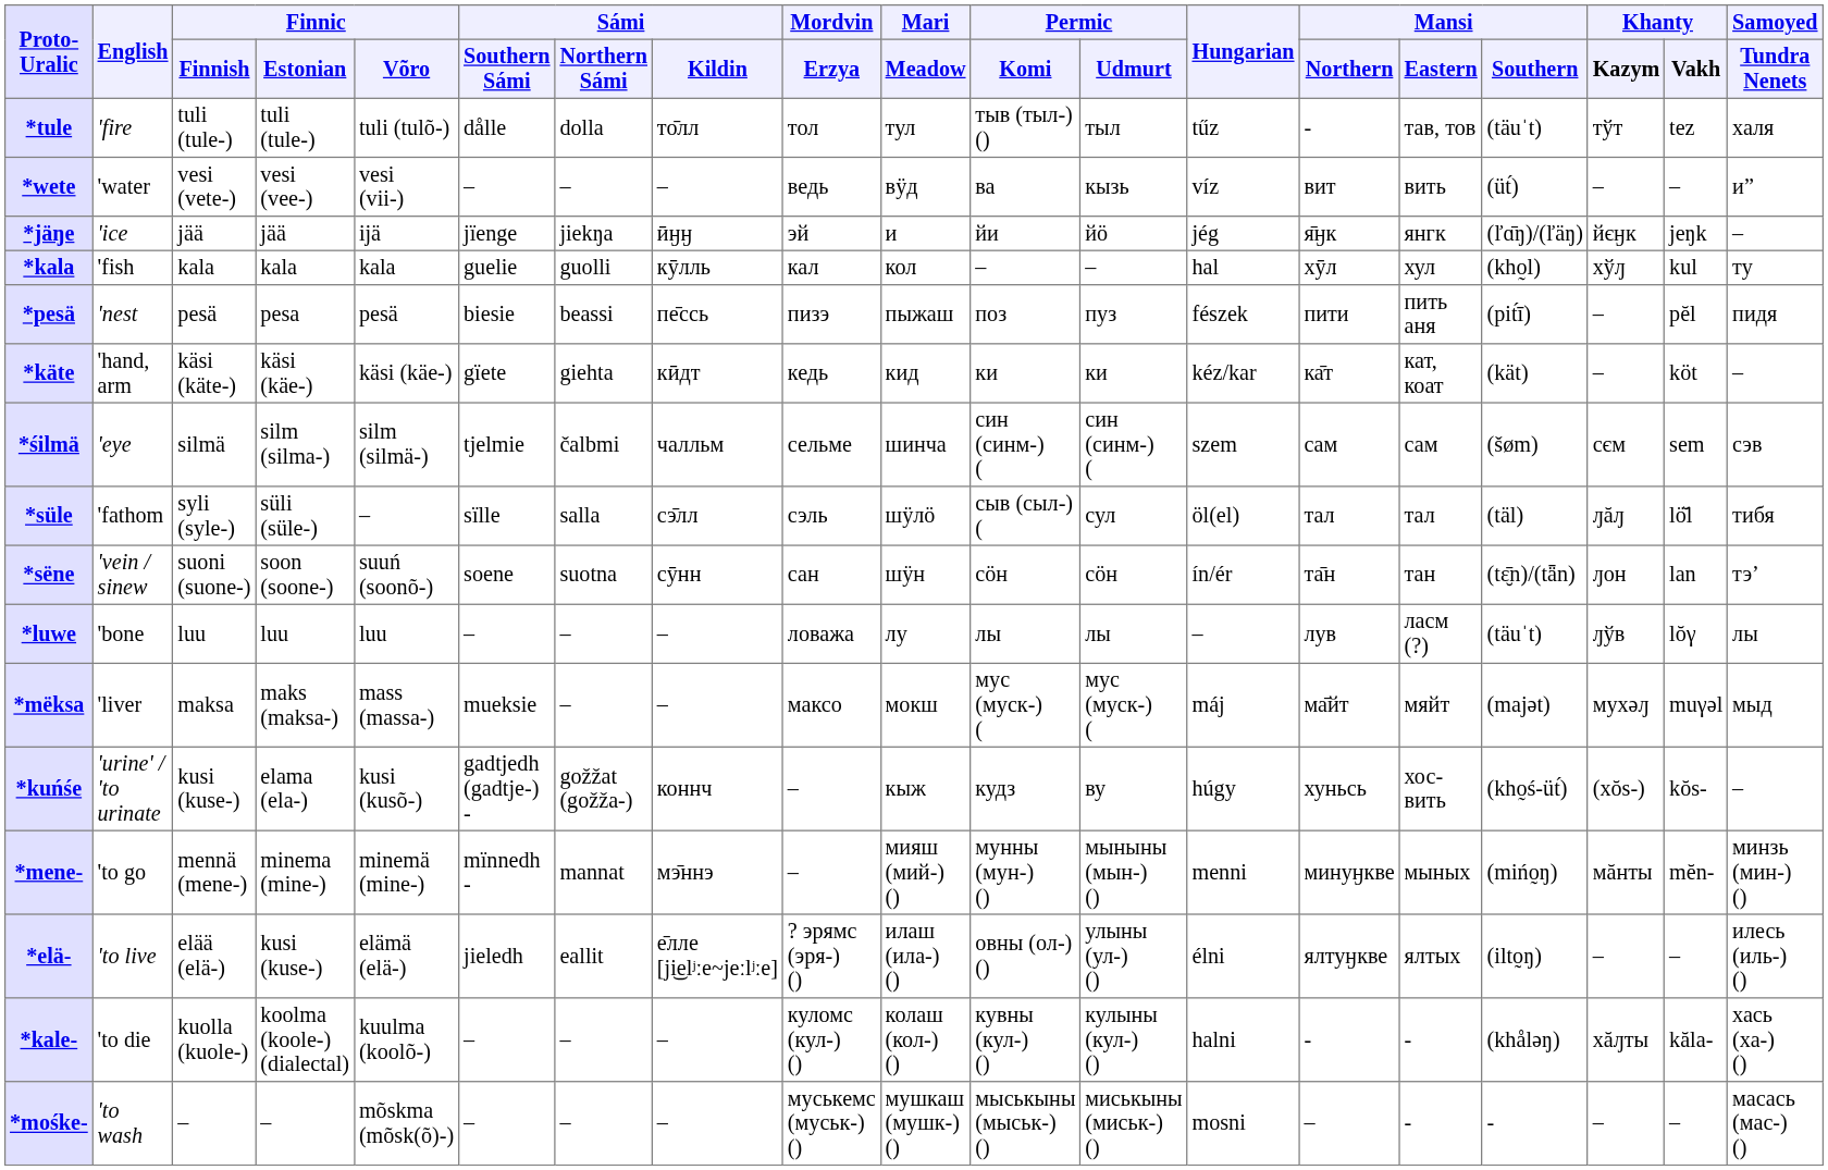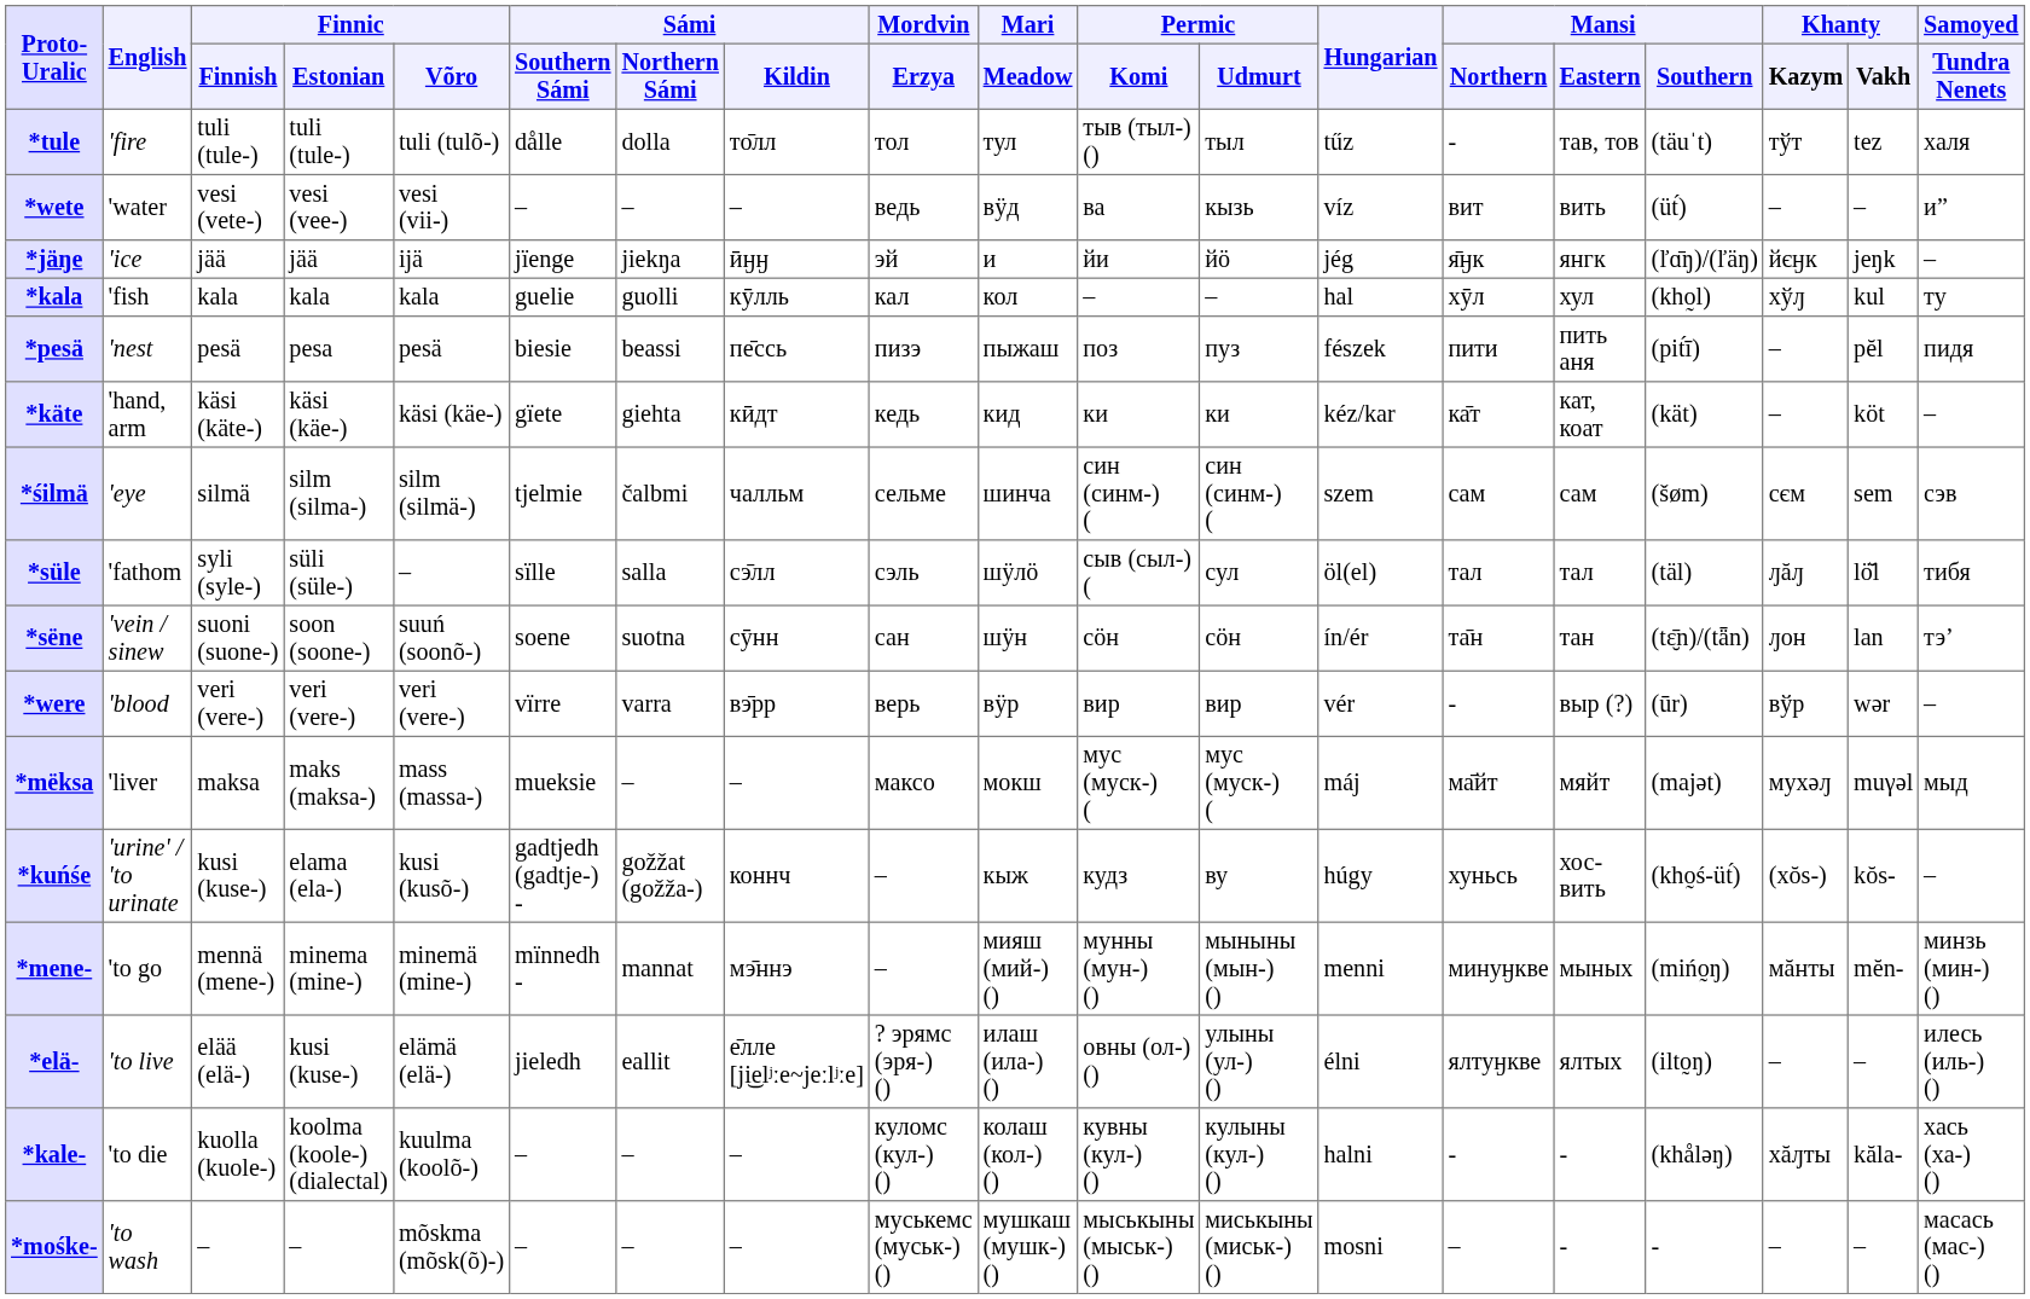 <table border="1" style="border-collapse: collapse" cellpadding="3">
 <tr>
 <th rowspan="2" style="background-color: #E0E0FF"><a href='#'>Proto-Uralic</a></th>
 <th rowspan="2" style="background-color: #EFEFFF"><a href='#'>English</a></th>
 <th colspan="3" style="background-color: #EFEFFF"><a href='#'>Finnic</a></th>
 <th colspan="3" style="background-color: #EFEFFF"><a href='#'>Sámi</a></th>
 <th style="background-color: #EFEFFF"><a href='#'>Mordvin</a></th>
 <th style="background-color: #EFEFFF"><a href='#'>Mari</a></th>
 <th colspan="2" style="background-color: #EFEFFF"><a href='#'>Permic</a></th>
 <th rowspan="2" style="background-color: #EFEFFF"><a href='#'>Hungarian</a></th>
 <th colspan="3" style="background-color: #EFEFFF"><a href='#'>Mansi</a></th>
 <th colspan="2" style="background-color: #EFEFFF"><a href='#'>Khanty</a></th>
 <th style="background-color: #EFEFFF"><a href='#'>Samoyed</a></th>
 </tr>
 <tr>
 <th style="background-color: #EFEFFF"><a href='#'>Finnish</a></th>
 <th style="background-color: #EFEFFF"><a href='#'>Estonian</a></th>
 <th style="background-color: #EFEFFF"><a href='#'>Võro</a></th>
 <th style="background-color: #EFEFFF"><a href='#'>Southern Sámi</a></th>
 <th style="background-color: #EFEFFF"><a href='#'>Northern Sámi</a></th>
 <th style="background-color: #EFEFFF"><a href='#'>Kildin</a></th>
 <th style="background-color: #EFEFFF"><a href='#'>Erzya</a></th>
 <th style="background-color: #EFEFFF"><a href='#'>Meadow</a></th>
 <th style="background-color: #EFEFFF"><a href='#'>Komi</a></th>
 <th style="background-color: #EFEFFF"><a href='#'>Udmurt</a></th>
 <th style="background-color: #EFEFFF"><a href='#'>Northern</a></th>
 <th style="background-color: #EFEFFF"><a href='#'>Eastern</a></th>
 <th style="background-color: #EFEFFF"><a href='#'>Southern</a></th>
 <th style="background-color: #EFEFFF">Kazym</th>
 <th style="background-color: #EFEFFF">Vakh</th>
 <th style="background-color: #EFEFFF"><a href='#'>Tundra Nenets</a></th>
 </tr>
 <tr>
 <th style="background-color: #E0E0FF"><a href='#'>*tule</a></th>
 <td><em>'fire<strong></td>
 <td>tuli (tule-)</td>
 <td>tuli (tule-)</td>
 <td>tuli (tulõ-)</td>
 <td>dålle<br></td>
 <td>dolla</td>
 <td>то̄лл<br></td>
 <td>тол<br></td>
 <td>тул<br></td>
 <td>тыв (тыл-)<br> ()</td>
 <td>тыл<br></td>
 <td>tűz</td>
 <td>-</td>
 <td>тав, тов</td>
 <td>(täuˈt)</td>
 <td>тўт</td>
 <td>tez</td>
 <td>халя<br></td>
 </tr>
 <tr>
 <th style="background-color: #E0E0FF"><a href='#'>*wete</a></th>
 <td></em>'water</strong></td>
 <td>vesi<br>(vete-)</td>
 <td>vesi<br>(vee-)</td>
 <td>vesi<br>(vii-)</td>
 <td>–</td>
 <td>–</td>
 <td>–</td>
 <td>ведь<br></td>
 <td>вӱд<br></td>
 <td>ва<br></td>
 <td>кызь<br></td>
 <td>víz</td>
 <td>вит <br></td>
 <td>вить</td>
 <td>(üt́)</td>
 <td>–</td>
 <td>–</td>
 <td>иˮ<br></td>
 </tr>
 <tr>
 <th style="background-color: #E0E0FF"><a href='#'>*jäŋe</a></th>
 <td><em>'ice<strong></td>
 <td>jää</td>
 <td>jää</td>
 <td>ijä</td>
 <td>jïenge<br></td>
 <td>jiekŋa</td>
 <td>ӣӈӈ <br></td>
 <td>эй<br></td>
 <td>и<br></td>
 <td>йи<br></td>
 <td>йӧ<br></td>
 <td>jég</td>
 <td>я̄ӈк <br></td>
 <td>янгк</td>
 <td>(ľɑ̄ŋ)/(ľäŋ)</td>
 <td>йєӈк</td>
 <td>jeŋk</td>
 <td>–</td>
 </tr>
 <tr>
 <th style="background-color: #E0E0FF"><a href='#'>*kala</a></th>
 <td></em>'fish</strong></td>
 <td>kala</td>
 <td>kala</td>
 <td>kala</td>
 <td>guelie<br></td>
 <td>guolli</td>
 <td>кӯлль <br></td>
 <td>кал<br></td>
 <td>кол<br></td>
 <td>–</td>
 <td>–</td>
 <td>hal</td>
 <td>хӯл <br></td>
 <td>хул</td>
 <td>(kho̰l)</td>
 <td>хўԓ</td>
 <td>kul</td>
 <td>ту<br></td>
 </tr>
 <tr>
 <th style="background-color: #E0E0FF"><a href='#'>*pesä</a></th>
 <td><em>'nest<strong></td>
 <td>pesä</td>
 <td>pesa</td>
 <td>pesä</td>
 <td>biesie<br></td>
 <td>beassi</td>
 <td>пе̄ссь <br></td>
 <td>пизэ<br></td>
 <td>пыжаш<br></td>
 <td>поз<br></td>
 <td>пуз<br></td>
 <td>fészek</td>
 <td>пити <br></td>
 <td>пить аня</td>
 <td>(pit́ī)</td>
 <td>–</td>
 <td>pĕl</td>
 <td>пидя<br></td>
 </tr>
 <tr>
 <th style="background-color: #E0E0FF"><a href='#'>*käte</a></th>
 <td></em>'hand, arm</strong></td>
 <td>käsi (käte-)</td>
 <td>käsi (käe-)</td>
 <td>käsi (käe-)</td>
 <td>gïete<br></td>
 <td>giehta</td>
 <td>кӣдт <br></td>
 <td>кедь<br></td>
 <td>кид<br></td>
 <td>ки<br></td>
 <td>ки<br></td>
 <td>kéz/kar</td>
 <td>ка̄т <br></td>
 <td>кат, коат</td>
 <td>(kät)</td>
 <td>–</td>
 <td>köt</td>
 <td>–</td>
 </tr>
 <tr>
 <th style="background-color: #E0E0FF"><a href='#'>*śilmä</a></th>
 <td><em>'eye<strong></td>
 <td>silmä</td>
 <td>silm (silma-)</td>
 <td>silm (silmä-)</td>
 <td>tjelmie<br></td>
 <td>čalbmi</td>
 <td>чалльм <br></td>
 <td>сельме<br></td>
 <td>шинча<br></td>
 <td>син (синм-)<br> (</td>
 <td>син (синм-)<br> (</td>
 <td>szem</td>
 <td>сам <br></td>
 <td>сам</td>
 <td>(šøm)</td>
 <td>сєм</td>
 <td>sem</td>
 <td>сэв<br></td>
 </tr>
 <tr>
 <th style="background-color: #E0E0FF"><a href='#'>*süle</a></th>
 <td></em>'fathom</strong></td>
 <td>syli (syle-)</td>
 <td>süli (süle-)</td>
 <td>–</td>
 <td>sïlle<br></td>
 <td>salla</td>
 <td>сэ̄лл <br></td>
 <td>сэль<br></td>
 <td>шӱлӧ<br></td>
 <td>сыв (сыл-)<br> (</td>
 <td>сул<br></td>
 <td>öl(el) </td>
 <td>тал <br></td>
 <td>тал</td>
 <td>(täl)</td>
 <td>ԓăԓ</td>
 <td>lö̆l</td>
 <td>тибя<br></td>
 </tr>
 <tr>
 <th style="background-color: #E0E0FF"><a href='#'>*sëne</a></th>
 <td><em>'vein / sinew<strong></td>
 <td>suoni (suone-)</td>
 <td>soon (soone-)</td>
 <td>suuń (soonõ-)</td>
 <td>soene<br></td>
 <td>suotna</td>
 <td>сӯнн <br></td>
 <td>сан<br></td>
 <td>шӱн<br></td>
 <td>сӧн<br></td>
 <td>сӧн<br></td>
 <td>ín/ér</td>
 <td>та̄н <br></td>
 <td>тан</td>
 <td>(tɛ̮̄n)/(tǟn)</td>
 <td>ԓон</td>
 <td>lan</td>
 <td>тэʼ<br></td>
 </tr>
 <tr>
-<th style="background-color: #E0E0FF"><a href='#'>*luwe</a></th>
-<td></em>'bone</strong></td>
-<td>luu</td>
-<td>luu</td>
-<td>luu</td>
+<th style="background-color: #E0E0FF"><a href='#'>*were</a></th>
+<td><em>'blood<strong></td>
+<td>veri (vere-)</td>
+<td>veri (vere-)</td>
+<td>veri (vere-)</td>
+<td>vïrre<br></td>
+<td>varra</td>
+<td>вэ̄рр <br></td>
+<td>верь<br></td>
+<td>вӱр<br></td>
+<td>вир<br></td>
+<td>вир<br></td>
+<td>vér</td>
+<td>-</td>
+<td>выр (?)</td>
+<td>(ūr)</td>
+<td>вўр</td>
+<td>wər</td>
 <td>–</td>
-<td>–</td>
-<td>–</td>
-<td>ловажа<br></td>
-<td>лу<br></td>
-<td>лы<br></td>
-<td>лы<br></td>
-<td>– </td>
-<td>лув <br></td>
-<td>ласм (?)</td>
-<td>(täuˈt)</td>
-<td>ԓўв</td>
-<td>lŏγ</td>
-<td>лы <br></td>
 </tr>
 <tr>
 <th style="background-color: #E0E0FF"><a href='#'>*mëksa</a></th>
 <td></em>'liver</strong></td>
 <td>maksa</td>
 <td>maks (maksa-)</td>
 <td>mass (massa-)</td>
 <td>mueksie<br></td>
 <td>–</td>
 <td>–</td>
 <td>максо<br></td>
 <td>мокш<br></td>
 <td>мус (муск-)<br> (</td>
 <td>мус (муск-)<br> (</td>
 <td>máj</td>
 <td>ма̄йт <br></td>
 <td>мяйт</td>
 <td>(majət)</td>
 <td>мухәԓ</td>
 <td>muγəl</td>
 <td>мыд<br></td>
 </tr>
 <tr>
 <th style="background-color: #E0E0FF"><a href='#'>*kuńśe</a></th>
 <td><em>'urine' /<br>'to urinate<strong></td>
 <td>kusi (kuse-)</td>
 <td>elama (ela-)</td>
 <td>kusi (kusõ-)</td>
 <td>gadtjedh<br>(gadtje-)<br>-</td>
 <td>gožžat<br>(gožža-)</td>
 <td>коннч <br></td>
 <td>–</td>
 <td>кыж<br></td>
 <td>кудз<br></td>
 <td>ву<br></td>
 <td>húgy</td>
 <td>хуньсь<br></td>
 <td>хос-вить</td>
 <td>(kho̰ś-üt́)</td>
 <td>(xŏs-)</td>
 <td>kŏs-</td>
 <td>–</td>
 </tr>
 <tr>
 <th style="background-color: #E0E0FF"><a href='#'>*mene-</a></th>
 <td></em>'to go</strong></td>
 <td>mennä (mene-)</td>
 <td>minema (mine-)</td>
 <td>minemä (mine-)</td>
 <td>mïnnedh<br>-</td>
 <td>mannat</td>
 <td>мэ̄ннэ <br></td>
 <td>–</td>
 <td>мияш (мий-)<br> ()</td>
 <td>мунны (мун-)<br> ()</td>
 <td>мыныны (мын-)<br> ()</td>
 <td>menni</td>
 <td>минуӈкве <br></td>
 <td>мыных</td>
 <td>(mińo̰ŋ)</td>
 <td>мăнты</td>
 <td>mĕn-</td>
 <td>минзь (мин-)<br> ()</td>
 </tr>
 <tr>
 <th style="background-color: #E0E0FF"><a href='#'>*elä-</a></th>
 <td><em>'to live<strong></td>
 <td>elää (elä-)</td>
 <td>kusi (kuse-)</td>
 <td>elämä (elä-)</td>
 <td>jieledh<br></td>
 <td>eallit</td>
 <td>е̄лле [ji͜elʲːe~jeːlʲːe]</td>
 <td>? эрямс (эря-) <br> ()</td>
 <td>илаш (ила-)<br> ()</td>
 <td>овны (ол-)<br> ()</td>
 <td>улыны (ул-)<br> ()</td>
 <td>élni</td>
 <td>ялтуӈкве<br></td>
 <td>ялтых</td>
 <td>(ilto̰ŋ)</td>
 <td>–</td>
 <td>–</td>
 <td>илесь (иль-)<br> ()</td>
 </tr>
 <tr>
 <th style="background-color: #E0E0FF"><a href='#'>*kale-</a></th>
 <td></em>'to die</strong></td>
 <td>kuolla (kuole-)</td>
 <td>koolma (koole-) (dialectal)</td>
 <td>kuulma (koolõ-)</td>
 <td>–</td>
 <td>–</td>
 <td>–</td>
 <td>куломс (кул-)<br> ()</td>
 <td>колаш (кол-)<br> ()</td>
 <td>кувны (кул-)<br> ()</td>
 <td>кулыны (кул-)<br> ()</td>
 <td>halni</td>
 <td>-</td>
 <td>-</td>
 <td>(khåləŋ)</td>
 <td>хăԓты</td>
 <td>kăla-</td>
 <td>хась (ха-)<br> ()</td>
 </tr>
 <tr>
 <th style="background-color: #E0E0FF"><a href='#'>*mośke-</a></th>
 <td><em>'to wash<strong></td>
 <td>–</td>
 <td>– </td>
 <td>mõskma (mõsk(õ)-)</td>
 <td>–</td>
 <td>–</td>
 <td>–</td>
 <td>муськемс (муськ-)<br> ()</td>
 <td>мушкаш (мушк-)<br> ()</td>
 <td>мыськыны (мыськ-)<br> ()</td>
 <td>миськыны (миськ-)<br> ()</td>
 <td>mosni</td>
 <td>–</td>
 <td>-</td>
 <td>-</td>
 <td>–</td>
 <td>–</td>
 <td>масась (мас-)<br> ()</td>
 </tr>
 </table>
